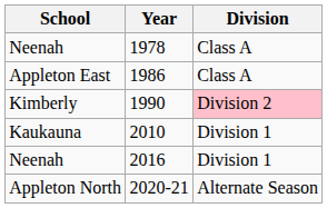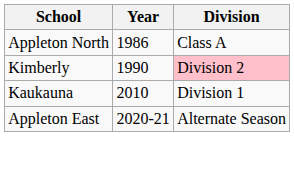 <table class="wikitable">
 <tr>
 <th>School</th>
 <th>Year</th>
 <th>Division</th>
 </tr>
 <tr>
-<td>Neenah</td>
-<td>1978</td>
-<td>Class A</td>
-</tr>
-<tr>
-<td>Appleton East</td>
+<td>Appleton North</td>
 <td>1986</td>
 <td>Class A</td>
 </tr>
 <tr>
 <td>Kimberly</td>
 <td>1990</td>
 <td style="background: pink;">Division 2</td>
 </tr>
 <tr>
 <td>Kaukauna</td>
 <td>2010</td>
 <td>Division 1</td>
 </tr>
 <tr>
-<td>Neenah</td>
-<td>2016</td>
-<td>Division 1</td>
-</tr>
-<tr>
-<td>Appleton North</td>
+<td>Appleton East</td>
 <td>2020-21</td>
 <td>Alternate Season</td>
 </tr>
 </table>
